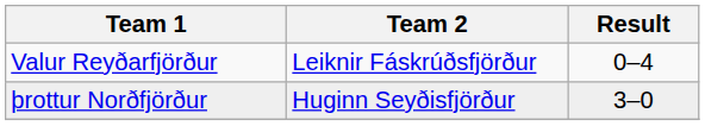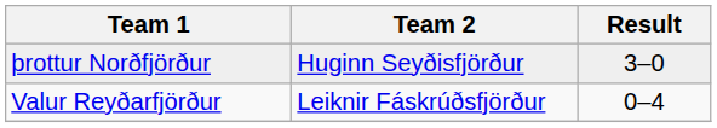 <table class="wikitable">
 <tr>
 <th width="180">Team 1</th>
 <th width="180">Team 2</th>
 <th width="80">Result</th>
-</tr>
-<tr>
-<td><a href='#'>Valur Reyðarfjörður</a></td>
-<td><a href='#'>Leiknir Fáskrúðsfjörður</a></td>
-<td align="center">0–4</td>
 </tr>
 <tr style="background:#EFEFEF">
 <td><a href='#'>þrottur Norðfjörður</a></td>
 <td><a href='#'>Huginn Seyðisfjörður</a></td>
 <td align="center">3–0</td>
 </tr>
 <tr>
+<td><a href='#'>Valur Reyðarfjörður</a></td>
+<td><a href='#'>Leiknir Fáskrúðsfjörður</a></td>
+<td align="center">0–4</td>
+</tr>
+<tr>
 </tr>
 </table>
